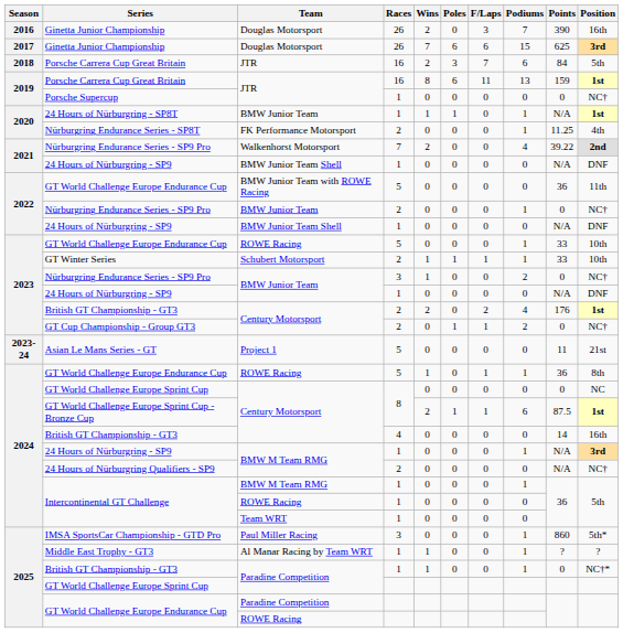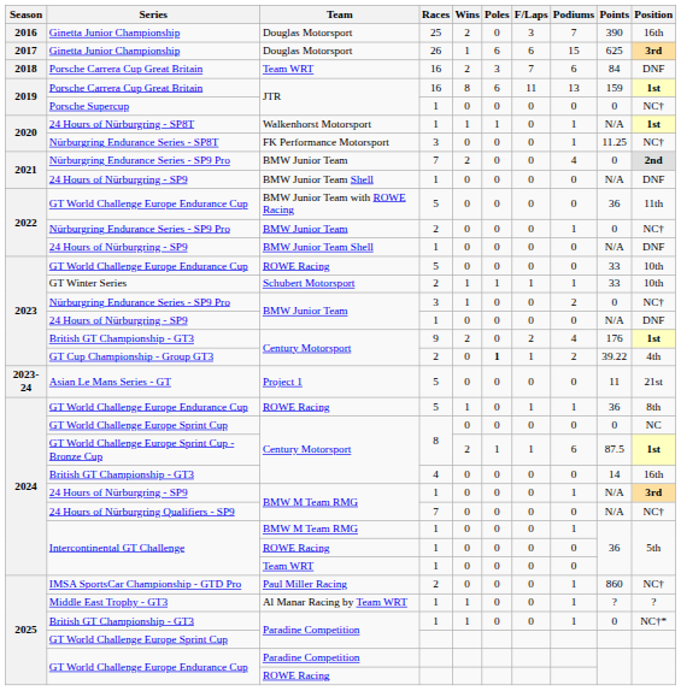 <table class="wikitable" style="font-size: 90%; text-align:center">
 <tr>
 <th>Season</th>
 <th>Series</th>
 <th>Team</th>
 <th>Races</th>
 <th>Wins</th>
 <th>Poles</th>
 <th>F/Laps</th>
 <th>Podiums</th>
 <th>Points</th>
 <th>Position</th>
 </tr>
 <tr>
 <th>2016</th>
 <td align=left><a href='#'>Ginetta Junior Championship</a></td>
 <td align=left>Douglas Motorsport</td>
-<td>26</td>
+<td>25</td>
 <td>2</td>
 <td>0</td>
 <td>3</td>
 <td>7</td>
 <td>390</td>
 <td>16th</td>
 </tr>
 <tr>
 <th>2017</th>
 <td align=left><a href='#'>Ginetta Junior Championship</a></td>
 <td align=left>Douglas Motorsport</td>
 <td>26</td>
-<td>7</td>
+<td>1</td>
 <td>6</td>
 <td>6</td>
 <td>15</td>
 <td>625</td>
 <td style="background:#FFDF9F;"><strong>3rd</strong></td>
 </tr>
 <tr>
 <th>2018</th>
 <td align=left><a href='#'>Porsche Carrera Cup Great Britain</a></td>
-<td align=left>JTR</td>
+<td align="left"><a href='#'>Team WRT</a></td>
 <td>16</td>
 <td>2</td>
 <td>3</td>
 <td>7</td>
 <td>6</td>
 <td>84</td>
-<td>5th</td>
+<td>DNF</td>
 </tr>
 <tr>
 <th rowspan="2">2019</th>
 <td align=left><a href='#'>Porsche Carrera Cup Great Britain</a></td>
 <td rowspan="2" align="left">JTR</td>
 <td>16</td>
 <td>8</td>
 <td>6</td>
 <td>11</td>
 <td>13</td>
 <td>159</td>
 <td style="background: #ffffbf;"><strong>1st</strong></td>
 </tr>
 <tr>
 <td align=left><a href='#'>Porsche Supercup</a></td>
 <td>1</td>
 <td>0</td>
 <td>0</td>
 <td>0</td>
 <td>0</td>
 <td>0</td>
 <td>NC†</td>
 </tr>
 <tr>
 <th rowspan="2">2020</th>
 <td align=left><a href='#'>24 Hours of Nürburgring - SP8T</a></td>
-<td align="left">BMW Junior Team</td>
+<td align=left>Walkenhorst Motorsport</td>
 <td>1</td>
 <td>1</td>
 <td>1</td>
 <td>0</td>
 <td>1</td>
 <td>N/A</td>
 <td style="background: #ffffbf;"><strong>1st</strong></td>
 </tr>
 <tr>
 <td align="left"><a href='#'>Nürburgring Endurance Series - SP8T</a></td>
 <td align="left">FK Performance Motorsport</td>
-<td>2</td>
+<td>3</td>
 <td>0</td>
 <td>0</td>
 <td>0</td>
 <td>1</td>
 <td>11.25</td>
-<td>4th</td>
+<td>NC†</td>
 </tr>
 <tr>
 <th rowspan="2">2021</th>
 <td align="left"><a href='#'>Nürburgring Endurance Series - SP9 Pro</a></td>
-<td align=left>Walkenhorst Motorsport</td>
+<td align="left">BMW Junior Team</td>
 <td>7</td>
 <td>2</td>
 <td>0</td>
 <td>0</td>
 <td>4</td>
-<td>39.22</td>
+<td>0</td>
 <td style="background: #DFDFDF;"><strong>2nd</strong></td>
 </tr>
 <tr>
 <td align="left"><a href='#'>24 Hours of Nürburgring - SP9</a></td>
 <td align="left">BMW Junior Team <a href='#'>Shell</a></td>
 <td>1</td>
 <td>0</td>
 <td>0</td>
 <td>0</td>
 <td>0</td>
 <td>N/A</td>
 <td>DNF</td>
 </tr>
 <tr>
 <th rowspan="3">2022</th>
 <td align="left"><a href='#'>GT World Challenge Europe Endurance Cup</a></td>
 <td align="left">BMW Junior Team with <a href='#'>ROWE Racing</a></td>
 <td>5</td>
 <td>0</td>
 <td>0</td>
 <td>0</td>
 <td>0</td>
 <td>36</td>
 <td>11th</td>
 </tr>
 <tr>
 <td align="left"><a href='#'>Nürburgring Endurance Series - SP9 Pro</a></td>
 <td align="left"><a href='#'>BMW Junior Team</a></td>
 <td>2</td>
 <td>0</td>
 <td>0</td>
 <td>0</td>
 <td>1</td>
 <td>0</td>
 <td>NC†</td>
 </tr>
 <tr>
 <td align="left"><a href='#'>24 Hours of Nürburgring - SP9</a></td>
 <td align="left"><a href='#'>BMW Junior Team Shell</a></td>
 <td>1</td>
 <td>0</td>
 <td>0</td>
 <td>0</td>
 <td>0</td>
 <td>N/A</td>
 <td>DNF</td>
 </tr>
 <tr>
 <th rowspan="6">2023</th>
 <td align="left"><a href='#'>GT World Challenge Europe Endurance Cup</a></td>
 <td align="left"><a href='#'>ROWE Racing</a></td>
 <td>5</td>
 <td>0</td>
 <td>0</td>
 <td>0</td>
-<td>1</td>
+<td>0</td>
 <td>33</td>
 <td>10th</td>
 </tr>
 <tr>
 <td align="left">GT Winter Series</td>
 <td align="left"><a href='#'>Schubert Motorsport</a></td>
 <td>2</td>
 <td>1</td>
 <td>1</td>
 <td>1</td>
 <td>1</td>
 <td>33</td>
 <td>10th</td>
 </tr>
 <tr>
 <td align="left"><a href='#'>Nürburgring Endurance Series - SP9 Pro</a></td>
 <td rowspan="2" align="left"><a href='#'>BMW Junior Team</a></td>
 <td>3</td>
 <td>1</td>
 <td>0</td>
 <td>0</td>
 <td>2</td>
 <td>0</td>
 <td>NC†</td>
 </tr>
 <tr>
 <td align="left"><a href='#'>24 Hours of Nürburgring - SP9</a></td>
 <td>1</td>
 <td>0</td>
 <td>0</td>
 <td>0</td>
 <td>0</td>
 <td>N/A</td>
 <td>DNF</td>
 </tr>
 <tr>
 <td align="left"><a href='#'>British GT Championship - GT3</a></td>
 <td rowspan="2" align="left"><a href='#'>Century Motorsport</a></td>
-<td>2</td>
+<td>9</td>
 <td>2</td>
 <td>0</td>
 <td>2</td>
 <td>4</td>
 <td>176</td>
 <td style="background:#FFFFBF;"><strong>1st</strong></td>
 </tr>
 <tr>
 <td align=left><a href='#'>GT Cup Championship - Group GT3</a></td>
 <td>2</td>
 <td>0</td>
-<td>1</td>
+<td><strong>1</strong></td>
 <td>1</td>
 <td>2</td>
-<td>0</td>
-<td>NC†</td>
+<td>39.22</td>
+<td>4th</td>
 </tr>
 <tr>
 <th>2023-24</th>
 <td align=left><a href='#'>Asian Le Mans Series - GT</a></td>
 <td align=left><a href='#'>Project 1</a></td>
 <td>5</td>
 <td>0</td>
 <td>0</td>
 <td>0</td>
 <td>0</td>
 <td>11</td>
 <td>21st</td>
 </tr>
 <tr>
 <th rowspan="9">2024</th>
 <td align=left><a href='#'>GT World Challenge Europe Endurance Cup</a></td>
 <td align=left><a href='#'>ROWE Racing</a></td>
 <td>5</td>
 <td>1</td>
 <td>0</td>
 <td>1</td>
 <td>1</td>
 <td>36</td>
 <td>8th</td>
 </tr>
 <tr>
 <td align=left><a href='#'>GT World Challenge Europe Sprint Cup</a></td>
 <td rowspan=3 align=left><a href='#'>Century Motorsport</a></td>
 <td rowspan=2>8</td>
 <td>0</td>
 <td>0</td>
 <td>0</td>
 <td>0</td>
 <td>0</td>
 <td>NC</td>
 </tr>
 <tr>
 <td align=left><a href='#'>GT World Challenge Europe Sprint Cup - Bronze Cup</a></td>
 <td>2</td>
 <td>1</td>
 <td>1</td>
 <td>6</td>
 <td>87.5</td>
 <td style="background:#FFFFBF;"><strong>1st</strong></td>
 </tr>
 <tr>
 <td align="left"><a href='#'>British GT Championship - GT3</a></td>
 <td>4</td>
 <td>0</td>
 <td>0</td>
 <td>0</td>
 <td>0</td>
 <td>14</td>
 <td>16th</td>
 </tr>
 <tr>
 <td align=left><a href='#'>24 Hours of Nürburgring - SP9</a></td>
 <td rowspan="2" align="left"><a href='#'>BMW M Team RMG</a></td>
 <td>1</td>
 <td>0</td>
 <td>0</td>
 <td>0</td>
 <td>1</td>
 <td>N/A</td>
 <td style="background:#FFDF9F;"><strong>3rd</strong></td>
 </tr>
 <tr>
 <td align=left><a href='#'>24 Hours of Nürburgring Qualifiers - SP9</a></td>
-<td>2</td>
+<td>7</td>
 <td>0</td>
 <td>0</td>
 <td>0</td>
 <td>0</td>
 <td>N/A</td>
 <td>NC†</td>
 </tr>
 <tr>
 <td rowspan="3" align=left><a href='#'>Intercontinental GT Challenge</a></td>
 <td align="left"><a href='#'>BMW M Team RMG</a></td>
 <td>1</td>
 <td>0</td>
 <td>0</td>
 <td>0</td>
 <td>1</td>
 <td rowspan="3">36</td>
 <td rowspan="3">5th</td>
 </tr>
 <tr>
 <td align="left"><a href='#'>ROWE Racing</a></td>
 <td>1</td>
 <td>0</td>
 <td>0</td>
 <td>0</td>
 <td>0</td>
 </tr>
 <tr>
 <td align="left"><a href='#'>Team WRT</a></td>
 <td>1</td>
 <td>0</td>
 <td>0</td>
 <td>0</td>
 <td>0</td>
 </tr>
 <tr>
 <th rowspan="6">2025</th>
 <td align=left><a href='#'>IMSA SportsCar Championship - GTD Pro</a></td>
 <td align=left><a href='#'>Paul Miller Racing</a></td>
-<td>3</td>
+<td>2</td>
 <td>0</td>
 <td>0</td>
 <td>0</td>
 <td>1</td>
 <td>860</td>
-<td>5th*</td>
+<td>NC†</td>
 </tr>
 <tr>
 <td align=left><a href='#'>Middle East Trophy - GT3</a></td>
 <td align=left>Al Manar Racing by <a href='#'>Team WRT</a></td>
 <td>1</td>
 <td>1</td>
 <td>0</td>
 <td>0</td>
 <td>1</td>
 <td>?</td>
 <td>?</td>
 </tr>
 <tr>
 <td align=left><a href='#'>British GT Championship - GT3</a></td>
 <td rowspan="2" align="left"><a href='#'>Paradine Competition</a></td>
 <td>1</td>
 <td>1</td>
 <td>0</td>
 <td>0</td>
 <td>1</td>
 <td>0</td>
 <td>NC†*</td>
 </tr>
 <tr>
 <td align=left><a href='#'>GT World Challenge Europe Sprint Cup</a></td>
 <td></td>
 <td></td>
 <td></td>
 <td></td>
 <td></td>
 <td></td>
 <td></td>
 </tr>
 <tr>
 <td rowspan="2" align="left"><a href='#'>GT World Challenge Europe Endurance Cup</a></td>
 <td align=left><a href='#'>Paradine Competition</a></td>
 <td></td>
 <td></td>
 <td></td>
 <td></td>
 <td></td>
 <td rowspan="2"></td>
 <td rowspan="2"></td>
 </tr>
 <tr>
 <td align=left><a href='#'>ROWE Racing</a></td>
 <td></td>
 <td></td>
 <td></td>
 <td></td>
 <td></td>
 </tr>
 </table>
